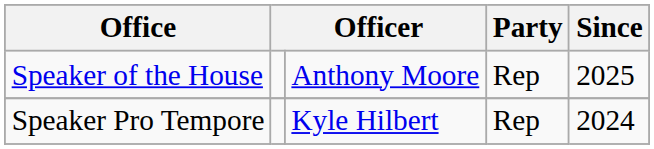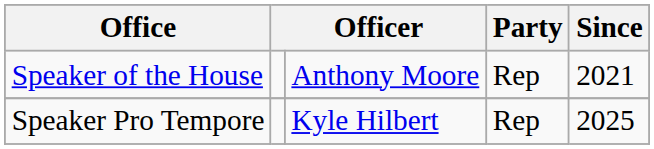 <table class=wikitable>
 <tr>
 <th>Office</th>
 <th colspan=2>Officer</th>
 <th>Party</th>
 <th>Since</th>
 </tr>
 <tr>
 <td><a href='#'>Speaker of the House</a></td>
 <td></td>
 <td><a href='#'>Anthony Moore</a></td>
 <td>Rep</td>
-<td>2025</td>
+<td>2021</td>
 </tr>
 <tr>
 </tr>
 <tr>
 <td>Speaker Pro Tempore</td>
 <td></td>
 <td><a href='#'>Kyle Hilbert</a></td>
 <td>Rep</td>
-<td>2024</td>
+<td>2025</td>
 </tr>
 </table>
